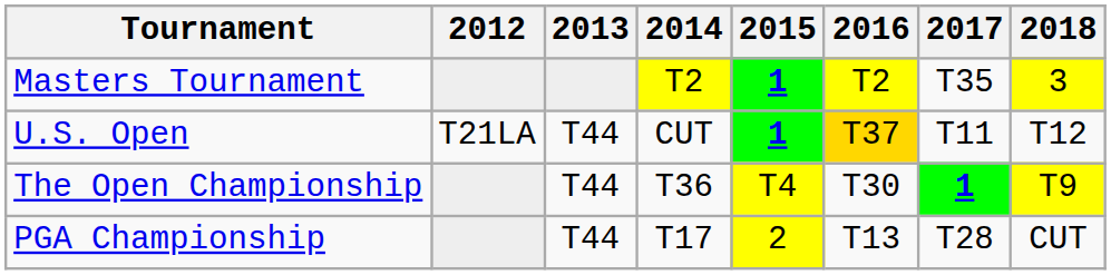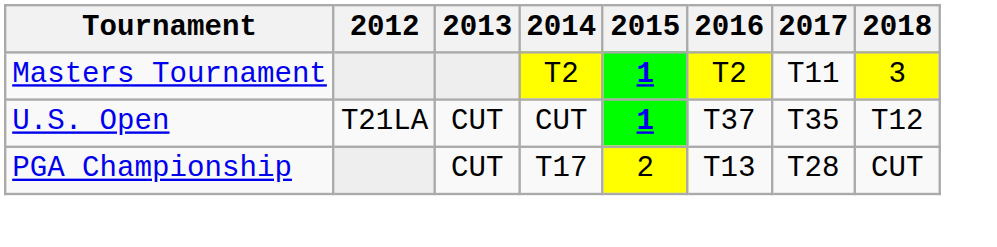 <table class="wikitable" style="font-size:95%;text-align:center;">
 <tr>
 <th>Tournament</th>
 <th>2012</th>
 <th>2013</th>
 <th>2014</th>
 <th>2015</th>
 <th>2016</th>
 <th>2017</th>
 <th>2018</th>
 </tr>
 <tr>
 <td align=left><a href='#'>Masters Tournament</a></td>
 <td style="background:#eeeeee;"></td>
 <td style="background:#eeeeee;"></td>
 <td style="background:yellow;">T2</td>
 <td style="background:lime;"><a href='#'><strong>1</strong></a></td>
 <td style="background:yellow;">T2</td>
-<td>T35</td>
+<td>T11</td>
 <td style="background:yellow;">3</td>
 </tr>
 <tr>
 <td align=left><a href='#'>U.S. Open</a></td>
 <td>T21<span>LA</span></td>
-<td>T44</td>
+<td>CUT</td>
 <td>CUT</td>
 <td style="background:lime;"><a href='#'><strong>1</strong></a></td>
-<td style="background: gold;">T37</td>
-<td>T11</td>
+<td>T37</td>
+<td>T35</td>
 <td>T12</td>
-</tr>
-<tr>
-<td align=left><a href='#'>The Open Championship</a></td>
-<td style="background:#eeeeee;"></td>
-<td>T44</td>
-<td>T36</td>
-<td style="background:yellow;">T4</td>
-<td>T30</td>
-<td style="background:lime;"><a href='#'><strong>1</strong></a></td>
-<td style="background:yellow;">T9</td>
 </tr>
 <tr>
 <td align=left><a href='#'>PGA Championship</a></td>
 <td style="background:#eeeeee;"></td>
-<td>T44</td>
+<td>CUT</td>
 <td>T17</td>
 <td style="background:yellow;">2</td>
 <td>T13</td>
 <td>T28</td>
 <td>CUT</td>
 </tr>
 </table>
